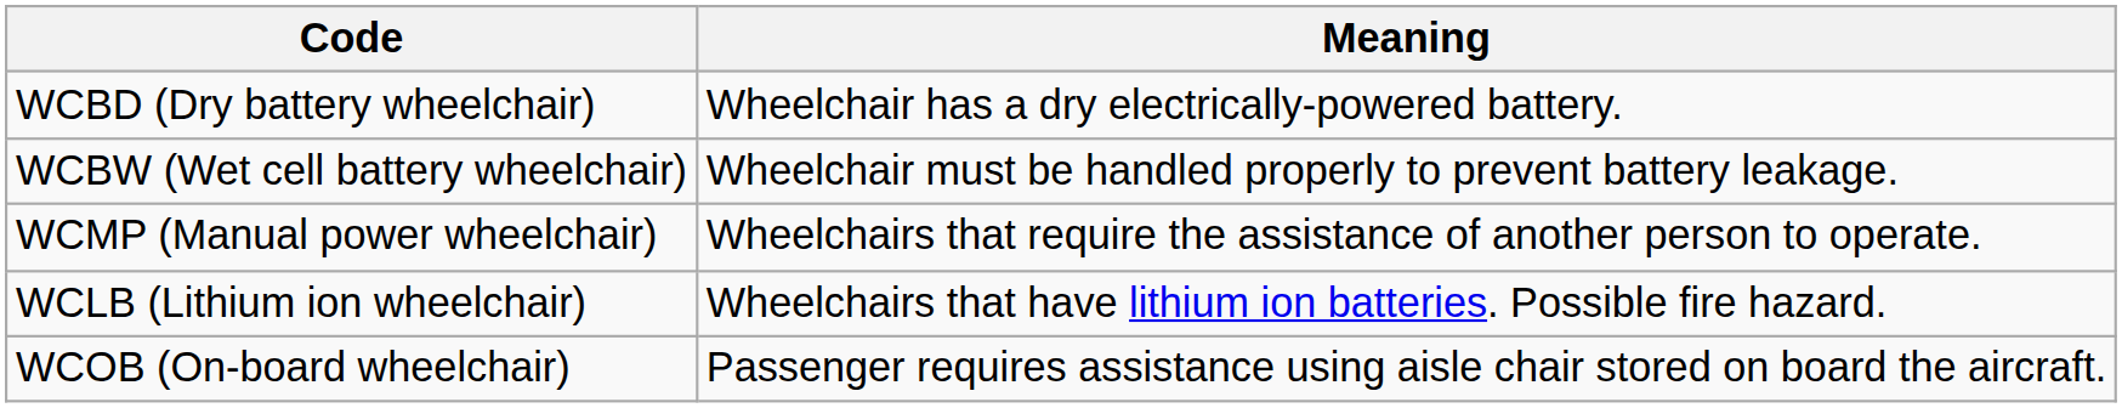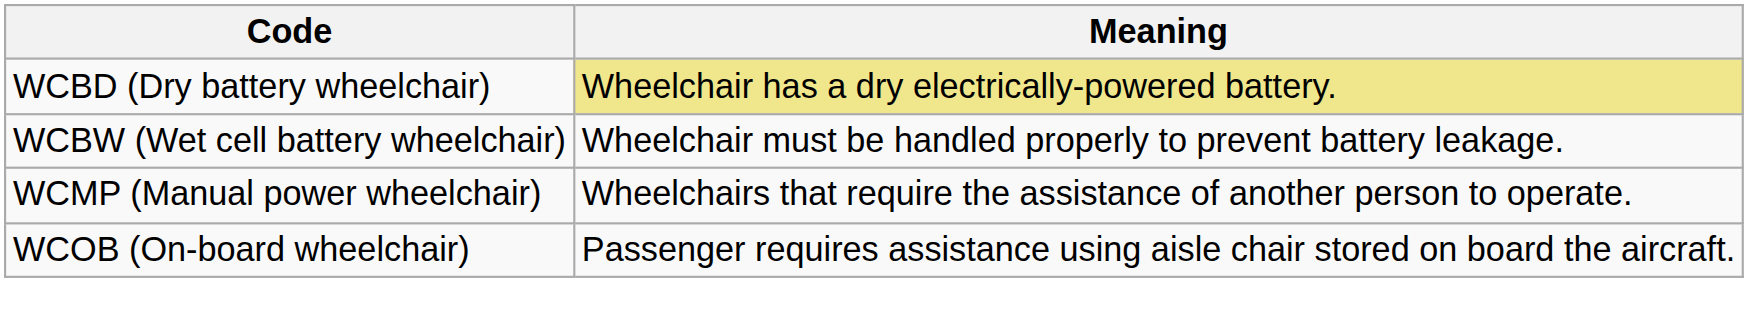 <table class="wikitable">
 <tr>
 <th>Code</th>
 <th>Meaning</th>
 </tr>
 <tr>
 <td>WCBD (Dry battery wheelchair)</td>
-<td>Wheelchair has a dry electrically-powered battery.</td>
+<td style="background: khaki;">Wheelchair has a dry electrically-powered battery.</td>
 </tr>
 <tr>
 <td>WCBW (Wet cell battery wheelchair)</td>
 <td>Wheelchair must be handled properly to prevent battery leakage.</td>
 </tr>
 <tr>
 <td>WCMP (Manual power wheelchair)</td>
 <td>Wheelchairs that require the assistance of another person to operate.</td>
 </tr>
 <tr>
-<td>WCLB (Lithium ion wheelchair)</td>
-<td>Wheelchairs that have <a href='#'>lithium ion batteries</a>. Possible fire hazard.</td>
-</tr>
-<tr>
 <td>WCOB (On-board wheelchair)</td>
 <td>Passenger requires assistance using aisle chair stored on board the aircraft.</td>
 </tr>
 </table>
